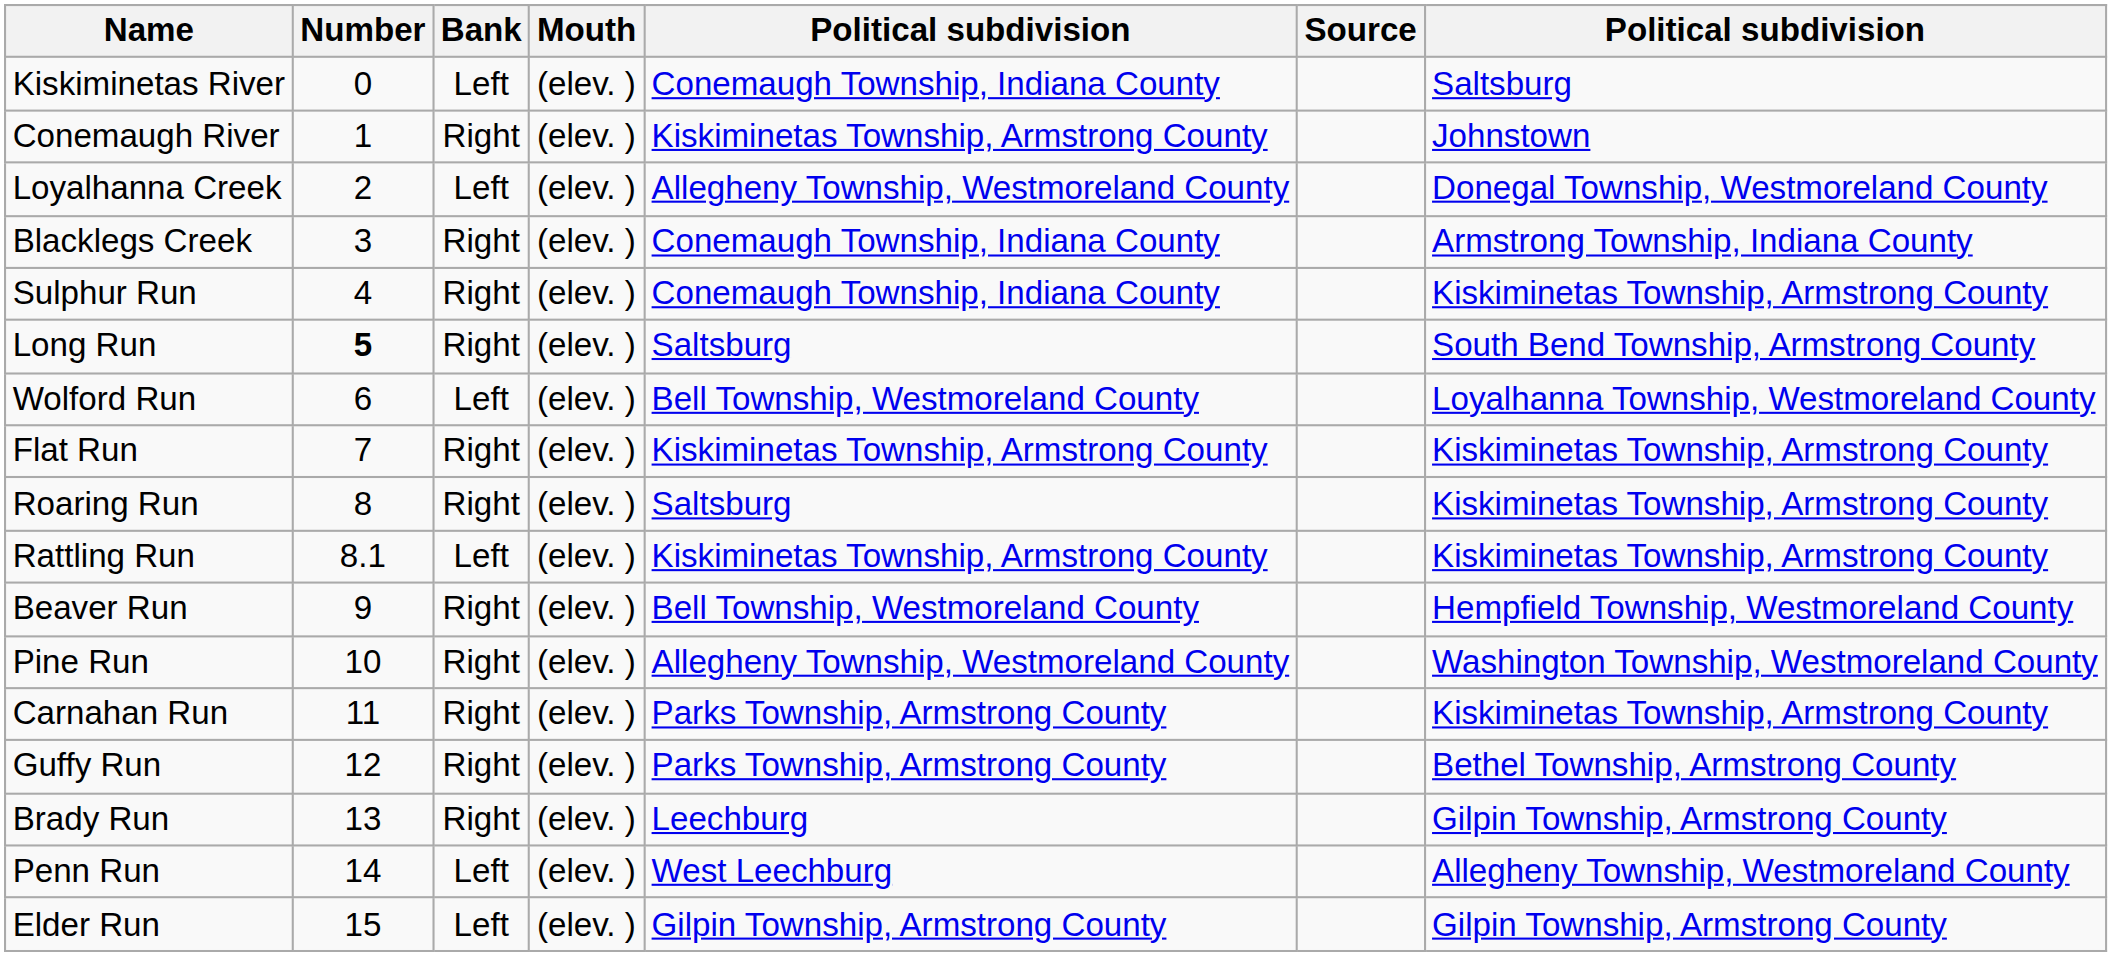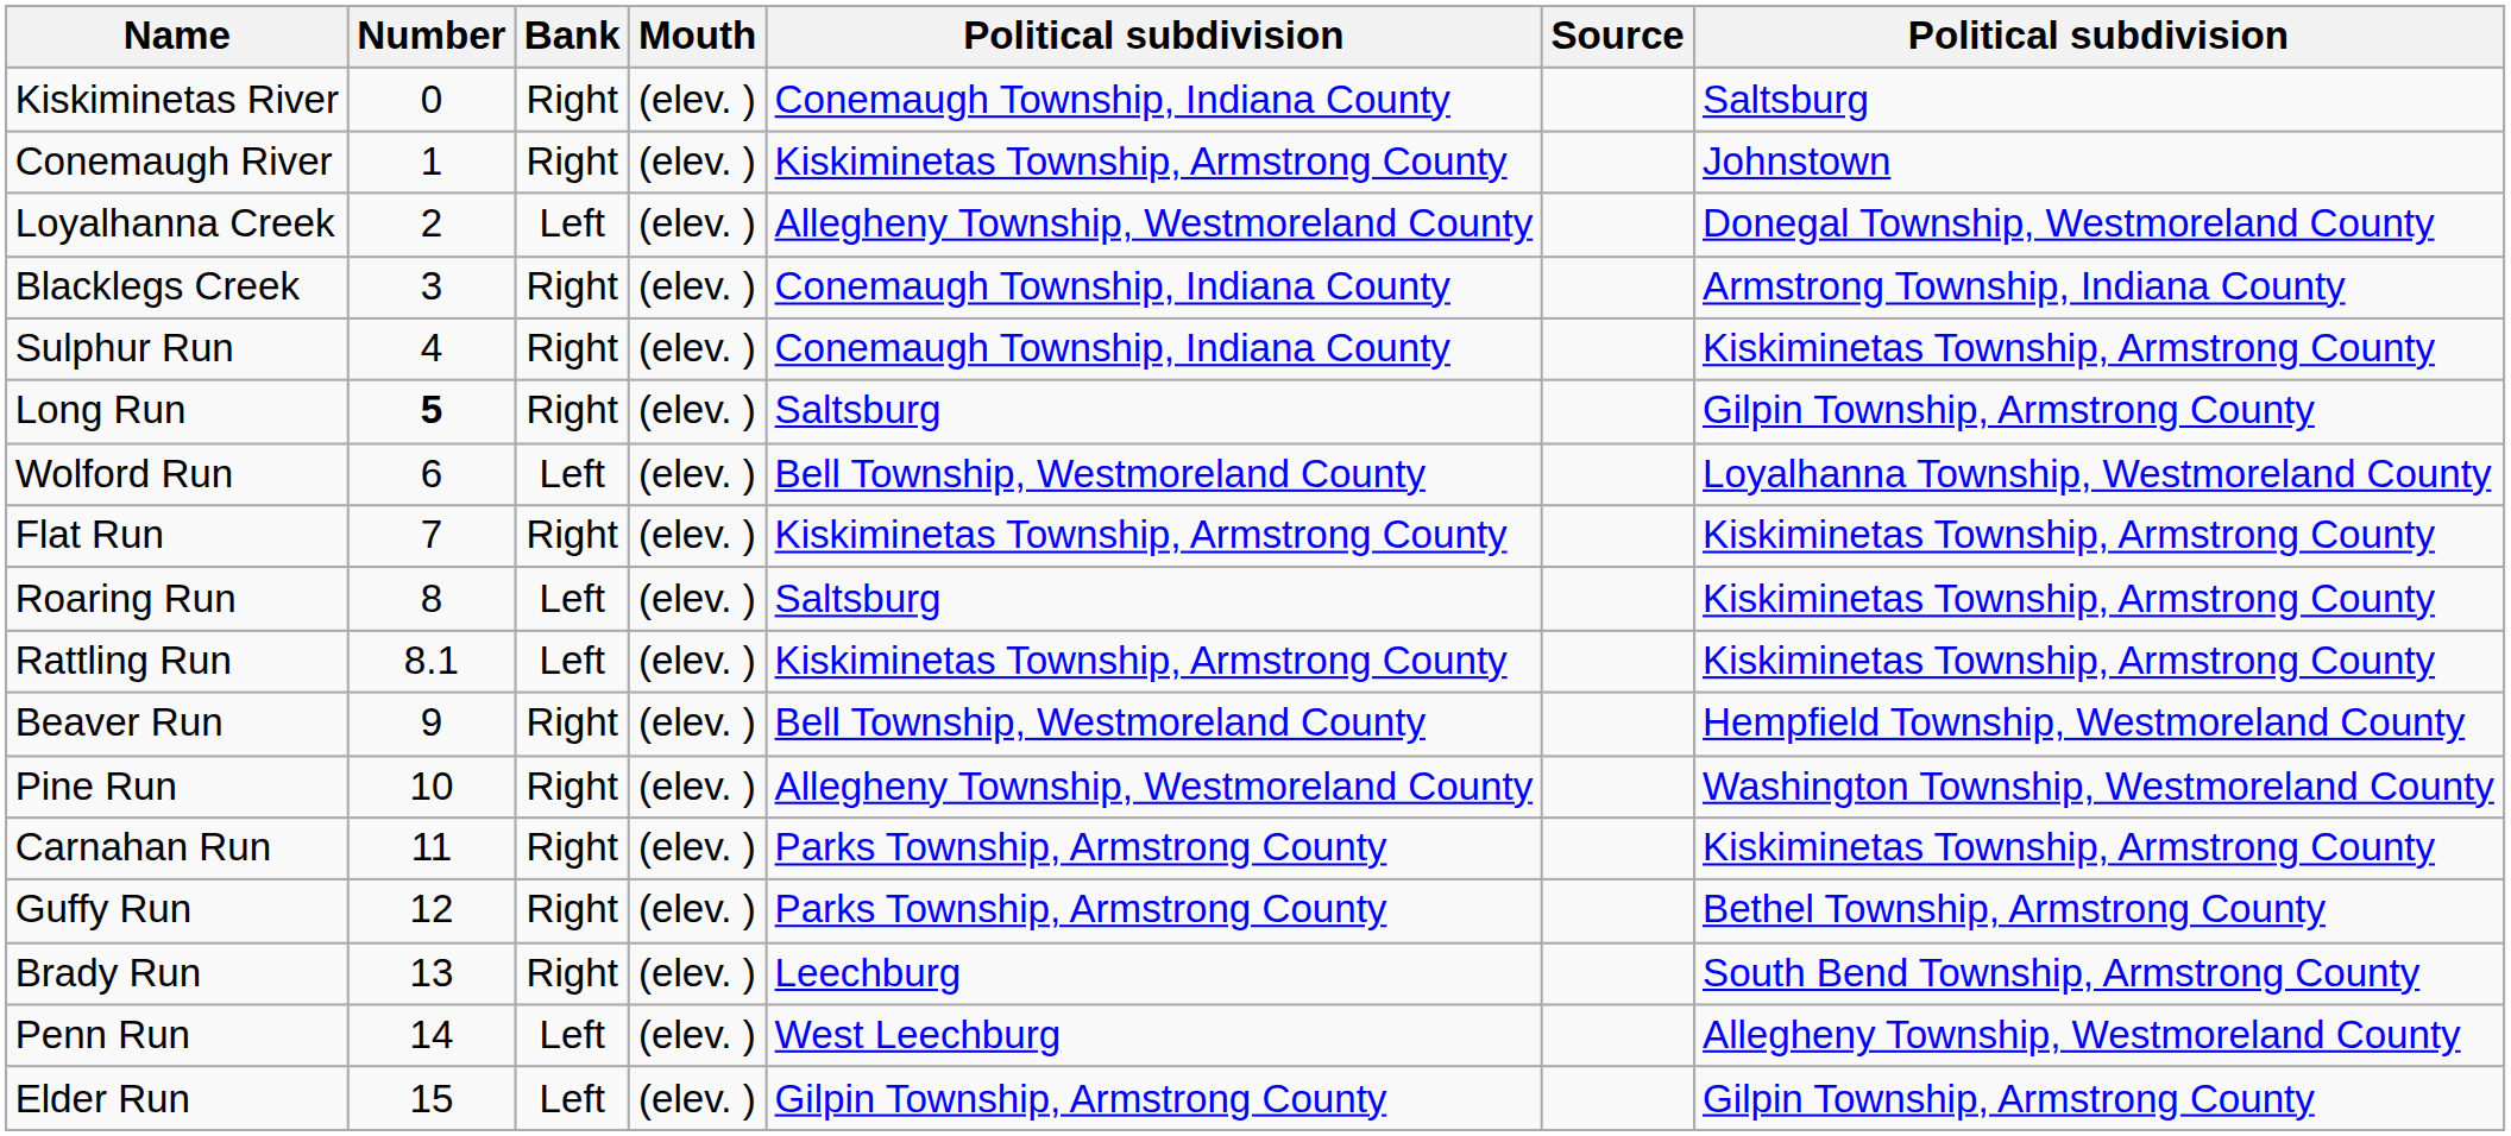 <table class="wikitable sortable">
 <tr>
 <th>Name</th>
 <th>Number</th>
 <th>Bank</th>
 <th>Mouth</th>
 <th>Political subdivision</th>
 <th>Source</th>
 <th>Political subdivision</th>
 </tr>
 <tr>
 <td>Kiskiminetas River</td>
 <td style="text-align: center;">0</td>
-<td style="text-align: center;">Left</td>
+<td style="text-align: center;">Right</td>
 <td> (elev. )</td>
 <td><a href='#'>Conemaugh Township, Indiana County</a></td>
 <td></td>
 <td><a href='#'>Saltsburg</a></td>
 </tr>
 <tr>
 <td>Conemaugh River</td>
 <td style="text-align: center;">1</td>
 <td style="text-align: center;">Right</td>
 <td> (elev. )</td>
 <td><a href='#'>Kiskiminetas Township, Armstrong County</a></td>
 <td></td>
 <td><a href='#'>Johnstown</a></td>
 </tr>
 <tr>
 <td>Loyalhanna Creek</td>
 <td style="text-align: center;">2</td>
 <td style="text-align: center;">Left</td>
 <td> (elev. )</td>
 <td><a href='#'>Allegheny Township, Westmoreland County</a></td>
 <td></td>
 <td><a href='#'>Donegal Township, Westmoreland County</a></td>
 </tr>
 <tr>
 <td>Blacklegs Creek</td>
 <td style="text-align: center;">3</td>
 <td style="text-align: center;">Right</td>
 <td> (elev. )</td>
 <td><a href='#'>Conemaugh Township, Indiana County</a></td>
 <td></td>
 <td><a href='#'>Armstrong Township, Indiana County</a></td>
 </tr>
 <tr>
 <td>Sulphur Run</td>
 <td style="text-align: center;">4</td>
 <td style="text-align: center;">Right</td>
 <td> (elev. )</td>
 <td><a href='#'>Conemaugh Township, Indiana County</a></td>
 <td></td>
 <td><a href='#'>Kiskiminetas Township, Armstrong County</a></td>
 </tr>
 <tr>
 <td>Long Run</td>
 <td style="text-align: center;"><strong>5</strong></td>
 <td style="text-align: center;">Right</td>
 <td> (elev. )</td>
 <td><a href='#'>Saltsburg</a></td>
 <td></td>
-<td><a href='#'>South Bend Township, Armstrong County</a></td>
+<td><a href='#'>Gilpin Township, Armstrong County</a></td>
 </tr>
 <tr>
 <td>Wolford Run</td>
 <td style="text-align: center;">6</td>
 <td style="text-align: center;">Left</td>
 <td> (elev. )</td>
 <td><a href='#'>Bell Township, Westmoreland County</a></td>
 <td></td>
 <td><a href='#'>Loyalhanna Township, Westmoreland County</a></td>
 </tr>
 <tr>
 <td>Flat Run</td>
 <td style="text-align: center;">7</td>
 <td style="text-align: center;">Right</td>
 <td> (elev. )</td>
 <td><a href='#'>Kiskiminetas Township, Armstrong County</a></td>
 <td></td>
 <td><a href='#'>Kiskiminetas Township, Armstrong County</a></td>
 </tr>
 <tr>
 <td>Roaring Run</td>
 <td style="text-align: center;">8</td>
-<td style="text-align: center;">Right</td>
+<td style="text-align: center;">Left</td>
 <td> (elev. )</td>
 <td><a href='#'>Saltsburg</a></td>
 <td></td>
 <td><a href='#'>Kiskiminetas Township, Armstrong County</a></td>
 </tr>
 <tr>
 <td>Rattling Run</td>
 <td style="text-align: center;">8.1</td>
 <td style="text-align: center;">Left</td>
 <td> (elev. )</td>
 <td><a href='#'>Kiskiminetas Township, Armstrong County</a></td>
 <td></td>
 <td><a href='#'>Kiskiminetas Township, Armstrong County</a></td>
 </tr>
 <tr>
 <td>Beaver Run</td>
 <td style="text-align: center;">9</td>
 <td style="text-align: center;">Right</td>
 <td> (elev. )</td>
 <td><a href='#'>Bell Township, Westmoreland County</a></td>
 <td></td>
 <td><a href='#'>Hempfield Township, Westmoreland County</a></td>
 </tr>
 <tr>
 <td>Pine Run</td>
 <td style="text-align: center;">10</td>
 <td style="text-align: center;">Right</td>
 <td> (elev. )</td>
 <td><a href='#'>Allegheny Township, Westmoreland County</a></td>
 <td></td>
 <td><a href='#'>Washington Township, Westmoreland County</a></td>
 </tr>
 <tr>
 <td>Carnahan Run</td>
 <td style="text-align: center;">11</td>
 <td style="text-align: center;">Right</td>
 <td> (elev. )</td>
 <td><a href='#'>Parks Township, Armstrong County</a></td>
 <td></td>
 <td><a href='#'>Kiskiminetas Township, Armstrong County</a></td>
 </tr>
 <tr>
 <td>Guffy Run</td>
 <td style="text-align: center;">12</td>
 <td style="text-align: center;">Right</td>
 <td> (elev. )</td>
 <td><a href='#'>Parks Township, Armstrong County</a></td>
 <td></td>
 <td><a href='#'>Bethel Township, Armstrong County</a></td>
 </tr>
 <tr>
 <td>Brady Run</td>
 <td style="text-align: center;">13</td>
 <td style="text-align: center;">Right</td>
 <td> (elev. )</td>
 <td><a href='#'>Leechburg</a></td>
 <td></td>
-<td><a href='#'>Gilpin Township, Armstrong County</a></td>
+<td><a href='#'>South Bend Township, Armstrong County</a></td>
 </tr>
 <tr>
 <td>Penn Run</td>
 <td style="text-align: center;">14</td>
 <td style="text-align: center;">Left</td>
 <td> (elev. )</td>
 <td><a href='#'>West Leechburg</a></td>
 <td></td>
 <td><a href='#'>Allegheny Township, Westmoreland County</a></td>
 </tr>
 <tr>
 <td>Elder Run</td>
 <td style="text-align: center;">15</td>
 <td style="text-align: center;">Left</td>
 <td> (elev. )</td>
 <td><a href='#'>Gilpin Township, Armstrong County</a></td>
 <td></td>
 <td><a href='#'>Gilpin Township, Armstrong County</a></td>
 </tr>
 </table>
